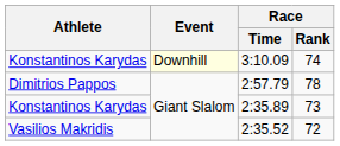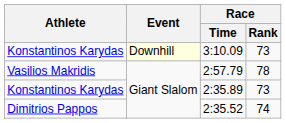 <table class="wikitable" style="font-size:90%">
 <tr>
 <th rowspan="2">Athlete</th>
 <th rowspan="2">Event</th>
 <th colspan="2">Race</th>
 </tr>
 <tr>
 <th>Time</th>
 <th>Rank</th>
 </tr>
 <tr>
 <td><a href='#'>Konstantinos Karydas</a></td>
 <td style="background: lightyellow;">Downhill</td>
 <td align="center">3:10.09</td>
-<td align="center">74</td>
+<td align="center">73</td>
 </tr>
 <tr>
-<td><a href='#'>Dimitrios Pappos</a></td>
+<td><a href='#'>Vasilios Makridis</a></td>
 <td rowspan="3">Giant Slalom</td>
 <td align="center">2:57.79</td>
 <td align="center">78</td>
 </tr>
 <tr>
 <td><a href='#'>Konstantinos Karydas</a></td>
 <td align="center">2:35.89</td>
 <td align="center">73</td>
 </tr>
 <tr>
-<td><a href='#'>Vasilios Makridis</a></td>
+<td><a href='#'>Dimitrios Pappos</a></td>
 <td align="center">2:35.52</td>
-<td align="center">72</td>
+<td align="center">74</td>
 </tr>
 </table>
